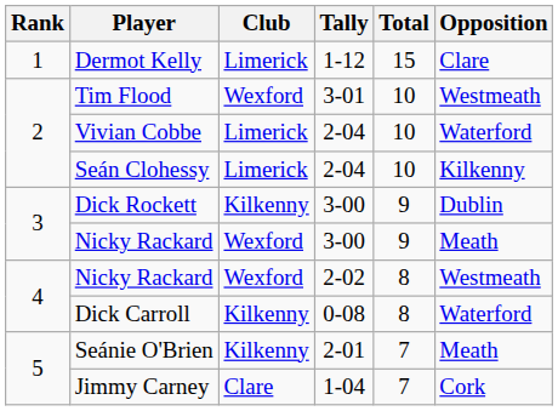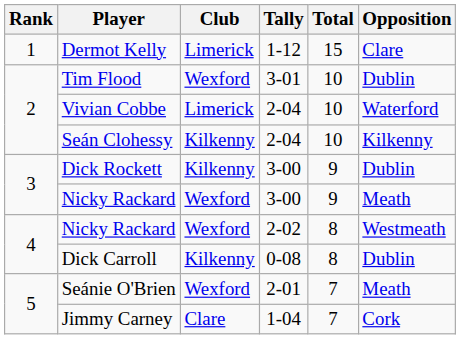 <table class="wikitable">
 <tr>
 <th>Rank</th>
 <th>Player</th>
 <th>Club</th>
 <th>Tally</th>
 <th>Total</th>
 <th>Opposition</th>
 </tr>
 <tr>
 <td rowspan="1" style="text-align:center;">1</td>
 <td><a href='#'>Dermot Kelly</a></td>
 <td><a href='#'>Limerick</a></td>
 <td align=center>1-12</td>
 <td align=center>15</td>
 <td><a href='#'>Clare</a></td>
 </tr>
 <tr>
 <td rowspan="3" style="text-align:center;">2</td>
 <td><a href='#'>Tim Flood</a></td>
 <td><a href='#'>Wexford</a></td>
 <td align=center>3-01</td>
 <td align=center>10</td>
-<td><a href='#'>Westmeath</a></td>
+<td><a href='#'>Dublin</a></td>
 </tr>
 <tr>
 <td><a href='#'>Vivian Cobbe</a></td>
 <td><a href='#'>Limerick</a></td>
 <td align=center>2-04</td>
 <td align=center>10</td>
 <td><a href='#'>Waterford</a></td>
 </tr>
 <tr>
 <td><a href='#'>Seán Clohessy</a></td>
-<td><a href='#'>Limerick</a></td>
+<td><a href='#'>Kilkenny</a></td>
 <td align=center>2-04</td>
 <td align=center>10</td>
 <td><a href='#'>Kilkenny</a></td>
 </tr>
 <tr>
 <td rowspan="2" style="text-align:center;">3</td>
 <td><a href='#'>Dick Rockett</a></td>
 <td><a href='#'>Kilkenny</a></td>
 <td align=center>3-00</td>
 <td align=center>9</td>
 <td><a href='#'>Dublin</a></td>
 </tr>
 <tr>
 <td><a href='#'>Nicky Rackard</a></td>
 <td><a href='#'>Wexford</a></td>
 <td align=center>3-00</td>
 <td align=center>9</td>
 <td><a href='#'>Meath</a></td>
 </tr>
 <tr>
 <td rowspan="2" style="text-align:center;">4</td>
 <td><a href='#'>Nicky Rackard</a></td>
 <td><a href='#'>Wexford</a></td>
 <td align=center>2-02</td>
 <td align=center>8</td>
 <td><a href='#'>Westmeath</a></td>
 </tr>
 <tr>
 <td>Dick Carroll</td>
 <td><a href='#'>Kilkenny</a></td>
 <td align=center>0-08</td>
 <td align=center>8</td>
-<td><a href='#'>Waterford</a></td>
+<td><a href='#'>Dublin</a></td>
 </tr>
 <tr>
 <td rowspan="2" style="text-align:center;">5</td>
 <td>Seánie O'Brien</td>
-<td><a href='#'>Kilkenny</a></td>
+<td><a href='#'>Wexford</a></td>
 <td align=center>2-01</td>
 <td align=center>7</td>
 <td><a href='#'>Meath</a></td>
 </tr>
 <tr>
 <td>Jimmy Carney</td>
 <td><a href='#'>Clare</a></td>
 <td align=center>1-04</td>
 <td align=center>7</td>
 <td><a href='#'>Cork</a></td>
 </tr>
 </table>
